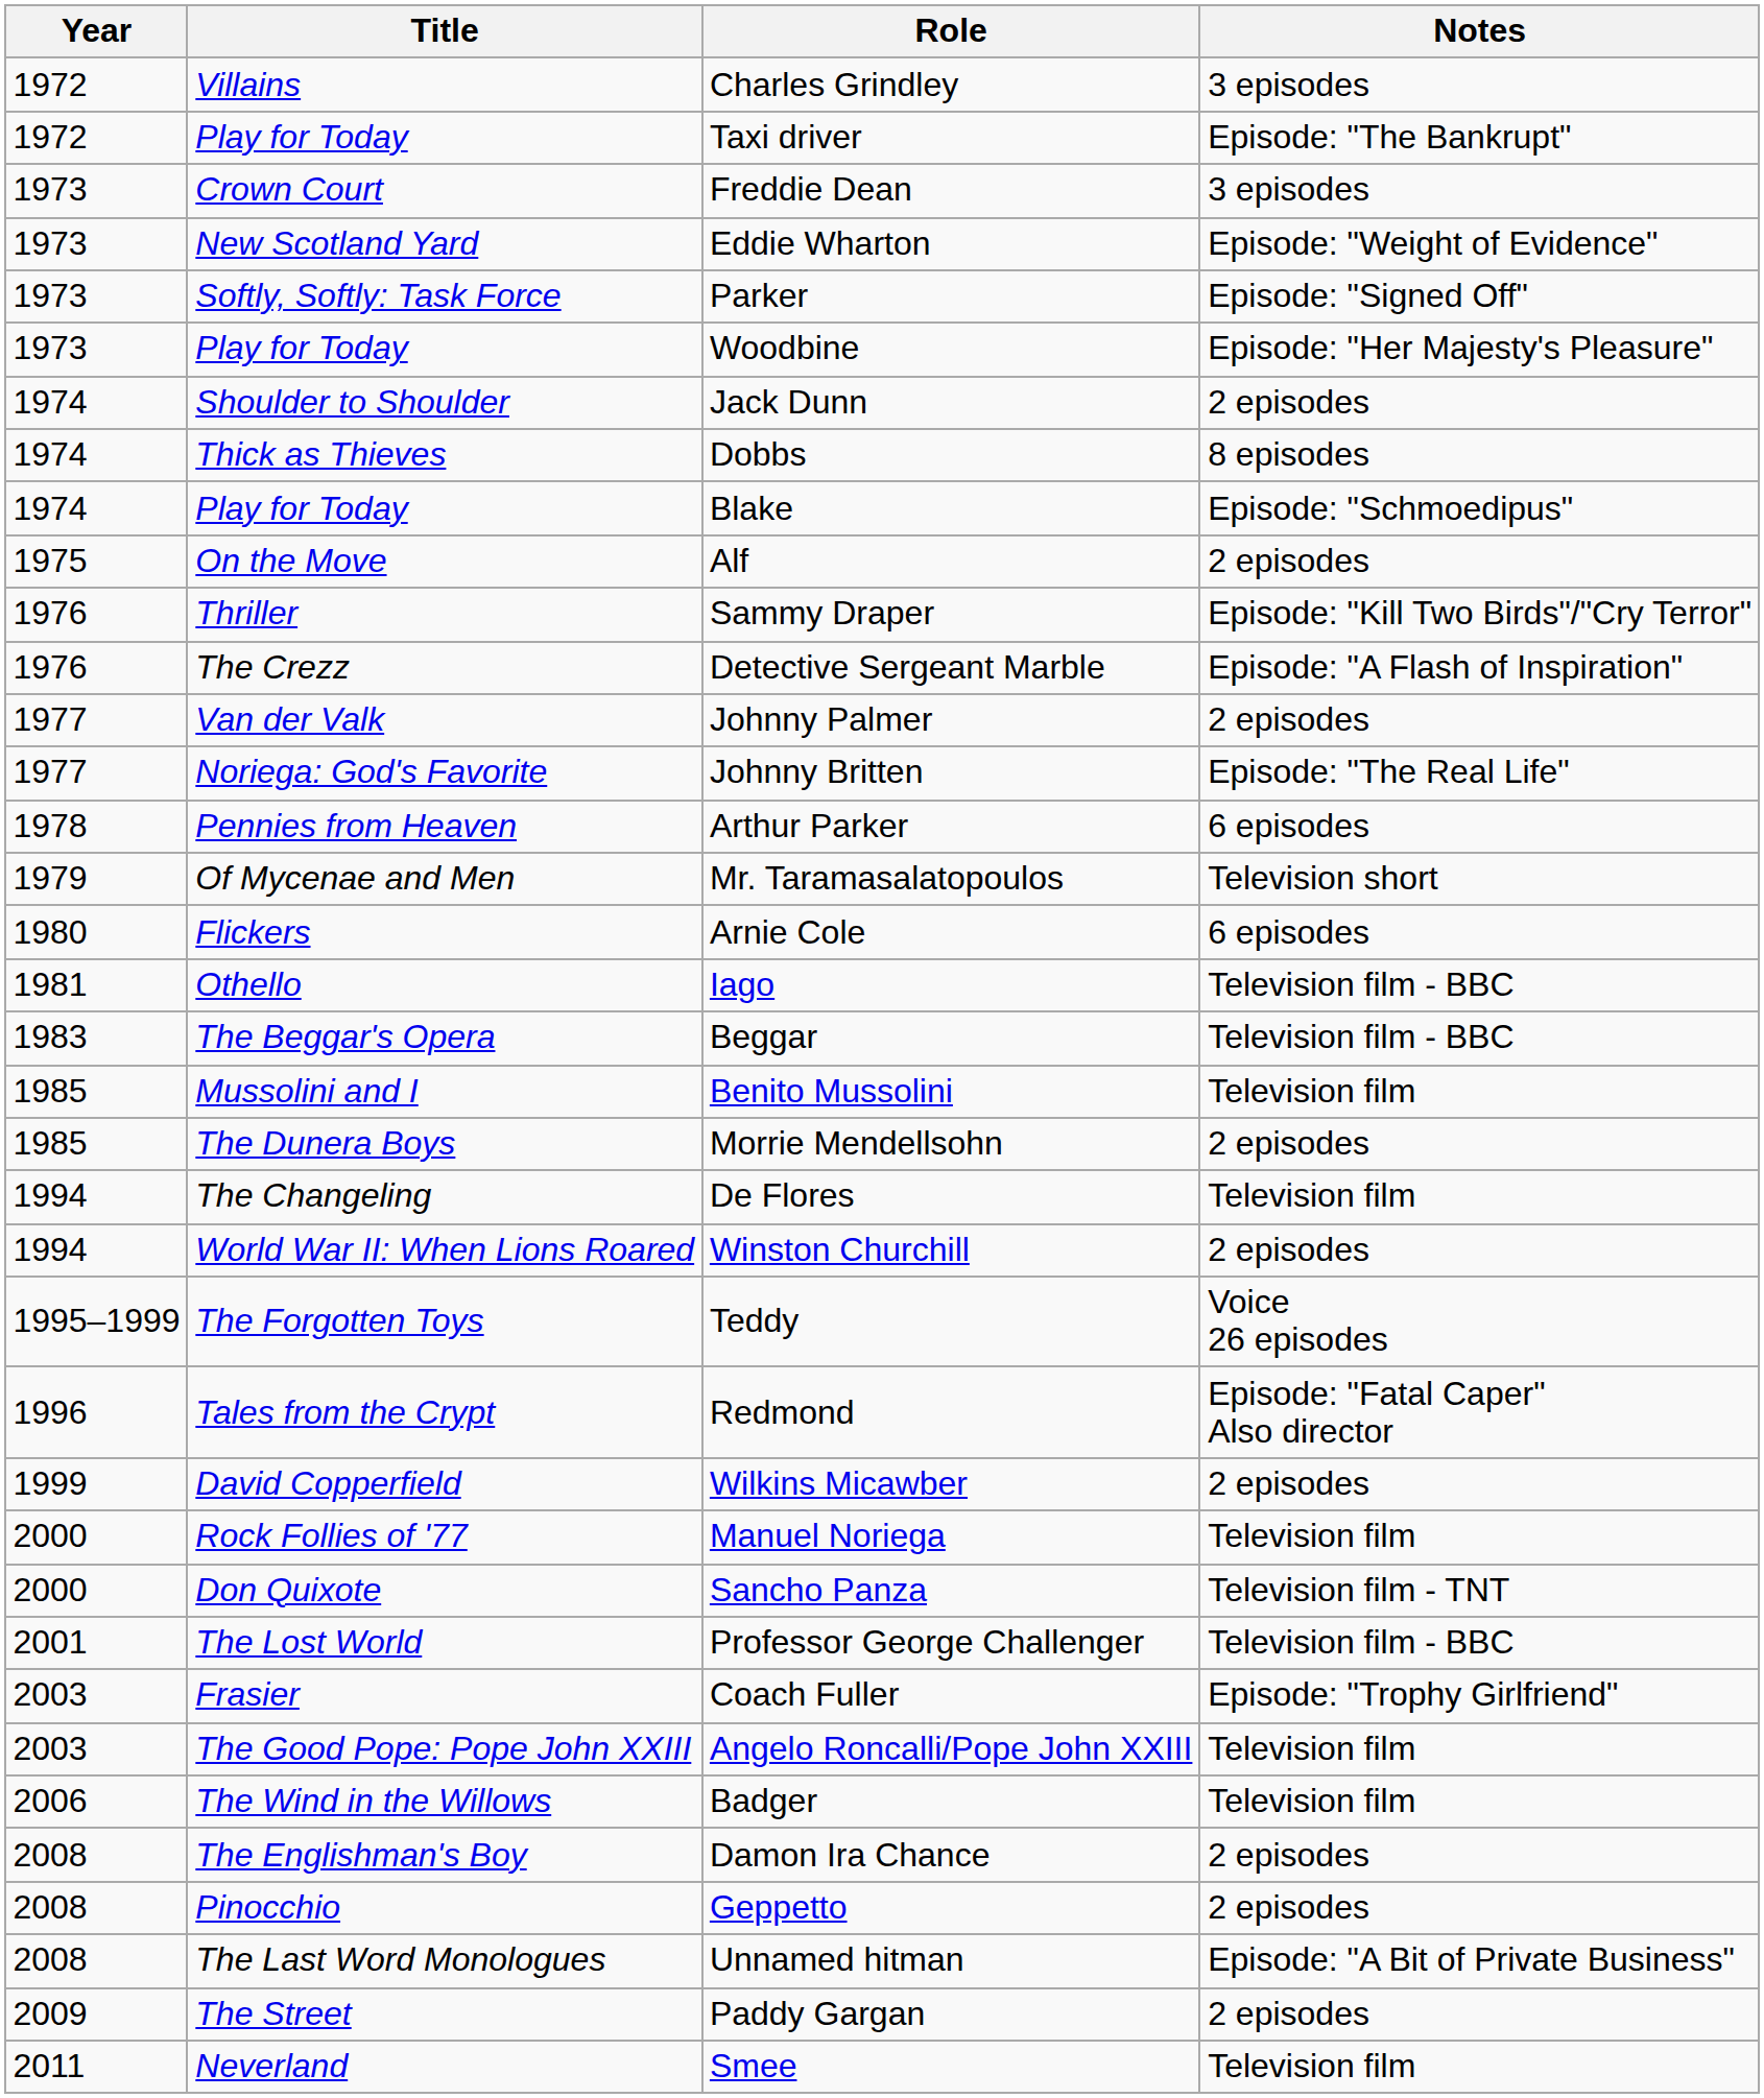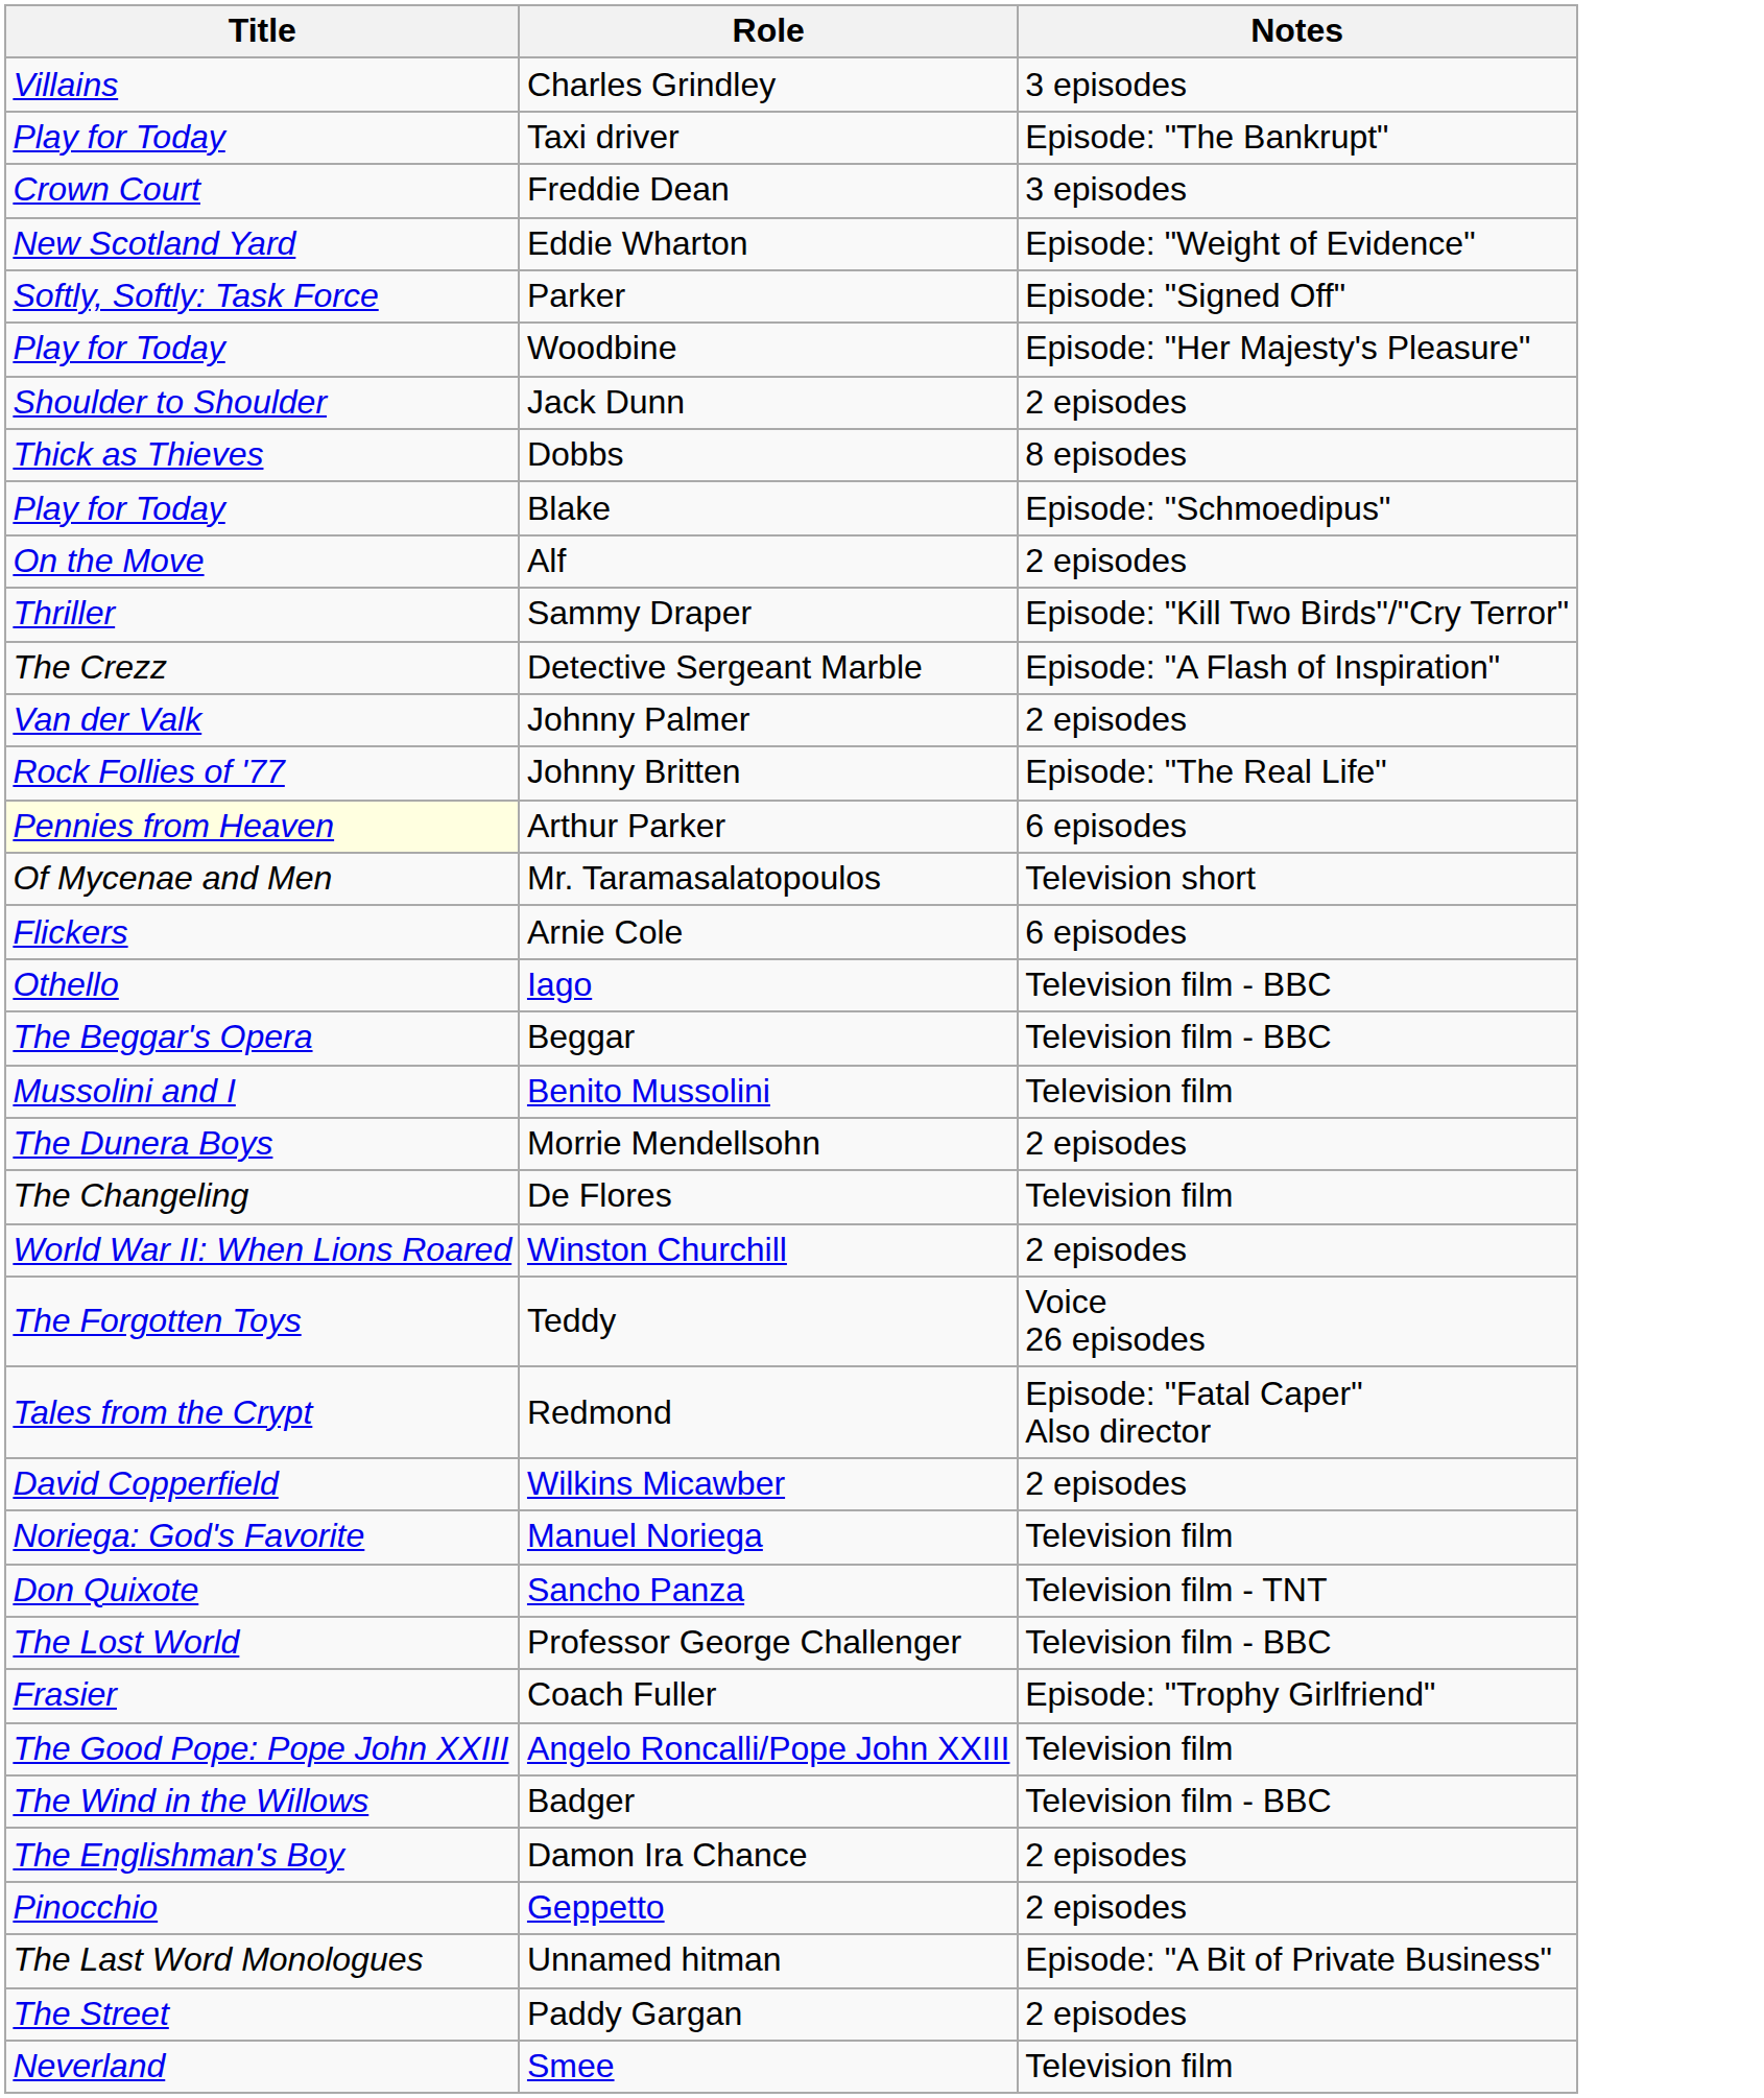 <table class="wikitable sortable">
 <tr>
-<th>Year</th>
 <th>Title</th>
 <th>Role</th>
 <th class="unsortable">Notes</th>
 </tr>
 <tr The Main Chance 1972 'Acting For Self'>
-<td>1972</td>
 <td><em><a href='#'>Villains</a></em></td>
 <td>Charles Grindley</td>
 <td>3 episodes</td>
 </tr>
 <tr>
-<td>1972</td>
 <td><em><a href='#'>Play for Today</a></em></td>
 <td>Taxi driver</td>
 <td>Episode: "The Bankrupt"</td>
 </tr>
 <tr>
-<td>1973</td>
 <td><em><a href='#'>Crown Court</a></em></td>
 <td>Freddie Dean</td>
 <td>3 episodes</td>
 </tr>
 <tr>
-<td>1973</td>
 <td><em><a href='#'>New Scotland Yard</a></em></td>
 <td>Eddie Wharton</td>
 <td>Episode: "Weight of Evidence"</td>
 </tr>
 <tr>
-<td>1973</td>
 <td><em><a href='#'>Softly, Softly: Task Force</a></em></td>
 <td>Parker</td>
 <td>Episode: "Signed Off"</td>
 </tr>
 <tr>
-<td>1973</td>
 <td><em><a href='#'>Play for Today</a></em></td>
 <td>Woodbine</td>
 <td>Episode: "Her Majesty's Pleasure"</td>
 </tr>
 <tr>
-<td>1974</td>
 <td><em><a href='#'>Shoulder to Shoulder</a></em></td>
 <td>Jack Dunn</td>
 <td>2 episodes</td>
 </tr>
 <tr>
-<td>1974</td>
 <td><em><a href='#'>Thick as Thieves</a></em></td>
 <td>Dobbs</td>
 <td>8 episodes</td>
 </tr>
 <tr>
-<td>1974</td>
 <td><em><a href='#'>Play for Today</a></em></td>
 <td>Blake</td>
 <td>Episode: "Schmoedipus"</td>
 </tr>
 <tr>
-<td>1975</td>
 <td><em><a href='#'>On the Move</a></em></td>
 <td>Alf</td>
 <td>2 episodes</td>
 </tr>
 <tr>
-<td>1976</td>
 <td><em><a href='#'>Thriller</a></em></td>
 <td>Sammy Draper</td>
 <td>Episode: "Kill Two Birds"/"Cry Terror"</td>
 </tr>
 <tr>
-<td>1976</td>
 <td><em>The Crezz</em></td>
 <td>Detective Sergeant Marble</td>
 <td>Episode: "A Flash of Inspiration"</td>
 </tr>
 <tr>
-<td>1977</td>
 <td><em><a href='#'>Van der Valk</a></em></td>
 <td>Johnny Palmer</td>
 <td>2 episodes</td>
 </tr>
 <tr>
-<td>1977</td>
-<td><em><a href='#'>Noriega: God's Favorite</a></em></td>
+<td><em><a href='#'>Rock Follies of '77</a></em></td>
 <td>Johnny Britten</td>
 <td>Episode: "The Real Life"</td>
 </tr>
 <tr>
-<td>1978</td>
-<td><em><a href='#'>Pennies from Heaven</a></em></td>
+<td style="background: lightyellow;"><em><a href='#'>Pennies from Heaven</a></em></td>
 <td>Arthur Parker</td>
 <td>6 episodes</td>
 </tr>
 <tr>
-<td>1979</td>
 <td><em>Of Mycenae and Men</em></td>
 <td>Mr. Taramasalatopoulos</td>
 <td>Television short</td>
 </tr>
 <tr>
-<td>1980</td>
 <td><em><a href='#'>Flickers</a></em></td>
 <td>Arnie Cole</td>
 <td>6 episodes</td>
 </tr>
 <tr>
-<td>1981</td>
 <td><em><a href='#'>Othello</a></em></td>
 <td><a href='#'>Iago</a></td>
 <td>Television film - BBC</td>
 </tr>
 <tr>
-<td>1983</td>
 <td><em><a href='#'>The Beggar's Opera</a></em></td>
 <td>Beggar</td>
 <td>Television film - BBC</td>
 </tr>
 <tr>
-<td>1985</td>
 <td><em><a href='#'>Mussolini and I</a></em></td>
 <td><a href='#'>Benito Mussolini</a></td>
 <td>Television film</td>
 </tr>
 <tr>
-<td>1985</td>
 <td><em><a href='#'>The Dunera Boys</a></em></td>
 <td>Morrie Mendellsohn</td>
 <td>2 episodes</td>
 </tr>
 <tr>
-<td>1994</td>
 <td><em>The Changeling</em></td>
 <td>De Flores</td>
 <td>Television film</td>
 </tr>
 <tr>
-<td>1994</td>
 <td><em><a href='#'>World War II: When Lions Roared</a></em></td>
 <td><a href='#'>Winston Churchill</a></td>
 <td>2 episodes</td>
 </tr>
 <tr>
-<td>1995–1999</td>
 <td><em><a href='#'>The Forgotten Toys</a></em></td>
 <td>Teddy</td>
 <td>Voice<br>26 episodes</td>
 </tr>
 <tr>
-<td>1996</td>
 <td><em><a href='#'>Tales from the Crypt</a></em></td>
 <td>Redmond</td>
 <td>Episode: "Fatal Caper"<br>Also director</td>
 </tr>
 <tr>
-<td>1999</td>
 <td><em><a href='#'>David Copperfield</a></em></td>
 <td><a href='#'>Wilkins Micawber</a></td>
 <td>2 episodes</td>
 </tr>
 <tr>
-<td>2000</td>
-<td><em><a href='#'>Rock Follies of '77</a></em></td>
+<td><em><a href='#'>Noriega: God's Favorite</a></em></td>
 <td><a href='#'>Manuel Noriega</a></td>
 <td>Television film</td>
 </tr>
 <tr>
-<td>2000</td>
 <td><em><a href='#'>Don Quixote</a></em></td>
 <td><a href='#'>Sancho Panza</a></td>
 <td>Television film - TNT</td>
 </tr>
 <tr>
-<td>2001</td>
 <td><em><a href='#'>The Lost World</a></em></td>
 <td>Professor George Challenger</td>
 <td>Television film - BBC</td>
 </tr>
 <tr>
-<td>2003</td>
 <td><em><a href='#'>Frasier</a></em></td>
 <td>Coach Fuller</td>
 <td>Episode: "Trophy Girlfriend"</td>
 </tr>
 <tr>
-<td>2003</td>
 <td><em><a href='#'>The Good Pope: Pope John XXIII</a></em></td>
 <td><a href='#'>Angelo Roncalli/Pope John XXIII</a></td>
 <td>Television film</td>
 </tr>
 <tr>
-<td>2006</td>
 <td><em><a href='#'>The Wind in the Willows</a></em></td>
 <td>Badger</td>
-<td>Television film</td>
+<td>Television film - BBC</td>
 </tr>
 <tr>
-<td>2008</td>
 <td><em><a href='#'>The Englishman's Boy</a></em></td>
 <td>Damon Ira Chance</td>
 <td>2 episodes</td>
 </tr>
 <tr>
-<td>2008</td>
 <td><em><a href='#'>Pinocchio</a></em></td>
 <td><a href='#'>Geppetto</a></td>
 <td>2 episodes</td>
 </tr>
 <tr>
-<td>2008</td>
 <td><em>The Last Word Monologues</em></td>
 <td>Unnamed hitman</td>
 <td>Episode: "A Bit of Private Business"</td>
 </tr>
 <tr>
-<td>2009</td>
 <td><em><a href='#'>The Street</a></em></td>
 <td>Paddy Gargan</td>
 <td>2 episodes</td>
 </tr>
 <tr>
-<td>2011</td>
 <td><em><a href='#'>Neverland</a></em></td>
 <td><a href='#'>Smee</a></td>
 <td>Television film</td>
 </tr>
 </table>
